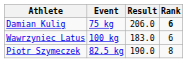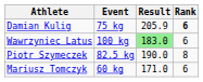 <table class="wikitable">
 <tr>
 <th>Athlete</th>
 <th>Event</th>
 <th>Result</th>
 <th>Rank</th>
 </tr>
 <tr align=center>
 <td align=left><a href='#'>Damian Kulig</a></td>
 <td align=left><a href='#'>75 kg</a></td>
-<td>206.0</td>
+<td>205.9</td>
 <td><strong>6</strong></td>
 </tr>
 <tr align=center>
 <td align=left><a href='#'>Wawrzyniec Latus</a></td>
 <td align=left><a href='#'>100 kg</a></td>
-<td>183.0</td>
+<td style="background: lightgreen;">183.0</td>
 <td>6</td>
 </tr>
 <tr align=center>
 <td align=left><a href='#'>Piotr Szymeczek</a></td>
 <td align=left><a href='#'>82.5 kg</a></td>
 <td>190.0</td>
 <td>8</td>
 </tr>
+<tr align=center>
+<td align=left><a href='#'>Mariusz Tomczyk</a></td>
+<td align=left><a href='#'>60 kg</a></td>
+<td>171.0</td>
+<td>6</td>
+</tr>
 </table>
